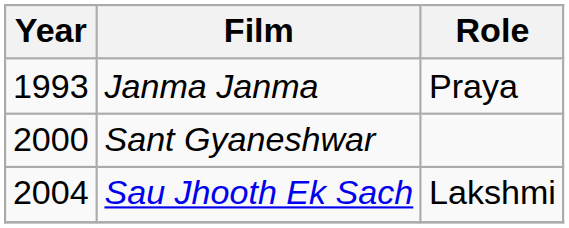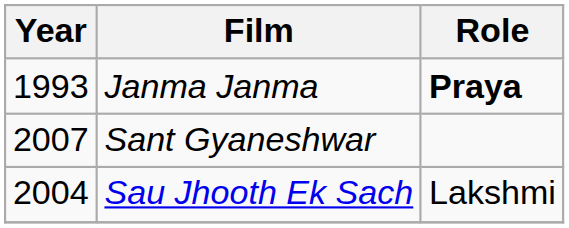 <table class="wikitable sortable">
 <tr>
 <th>Year</th>
 <th>Film</th>
 <th>Role</th>
 </tr>
 <tr>
 <td>1993</td>
 <td><em>Janma Janma</em></td>
-<td>Praya</td>
+<td><strong>Praya</strong></td>
 </tr>
 <tr>
-<td>2000</td>
+<td>2007</td>
 <td><em>Sant Gyaneshwar</em></td>
 <td></td>
 </tr>
 <tr>
 <td>2004</td>
 <td><em><a href='#'>Sau Jhooth Ek Sach</a></em></td>
 <td>Lakshmi</td>
 </tr>
 <tr>
 </tr>
 </table>
